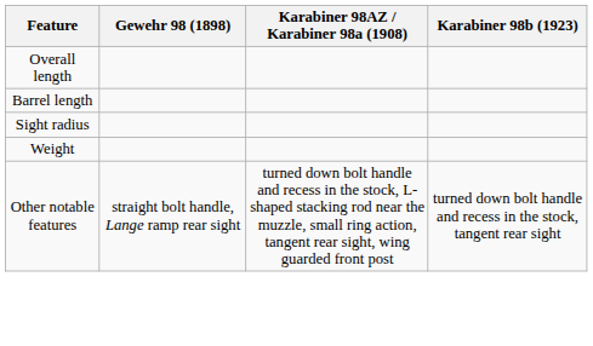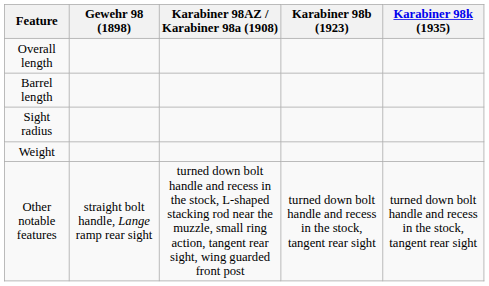 <table class="wikitable" style="text-align: center;">
 <tr>
 <th style="width:11em;">Feature</th>
 <th style="width:22em;">Gewehr 98 (1898)</th>
 <th style="width:23em;">Karabiner 98AZ / Karabiner 98a (1908)</th>
 <th style="width:22em;">Karabiner 98b (1923)</th>
+<th style="width:22em;"><a href='#'>Karabiner 98k</a> (1935)</th>
 </tr>
 <tr>
 <td>Overall length</td>
+<td></td>
 <td></td>
 <td></td>
 <td></td>
 </tr>
 <tr>
 <td>Barrel length</td>
 <td></td>
 <td></td>
 <td></td>
+<td></td>
 </tr>
 <tr>
 <td>Sight radius</td>
+<td></td>
 <td></td>
 <td></td>
 <td></td>
 </tr>
 <tr>
 <td>Weight</td>
 <td></td>
 <td></td>
 <td></td>
+<td></td>
 </tr>
 <tr>
 <td>Other notable features</td>
 <td>straight bolt handle, <em>Lange</em> ramp rear sight</td>
 <td>turned down bolt handle and recess in the stock, L-shaped stacking rod near the muzzle, small ring action, tangent rear sight, wing guarded front post</td>
 <td>turned down bolt handle and recess in the stock, tangent rear sight</td>
+<td>turned down bolt handle and recess in the stock, tangent rear sight</td>
 </tr>
 </table>
